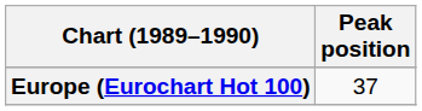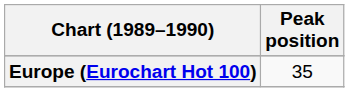 <table class="wikitable sortable plainrowheaders" style="text-align:center">
 <tr>
 <th>Chart (1989–1990)</th>
 <th>Peak<br>position</th>
 </tr>
 <tr>
 </tr>
 <tr>
 <th scope="row">Europe (<a href='#'>Eurochart Hot 100</a>)</th>
-<td>37</td>
+<td>35</td>
 </tr>
 <tr>
 </tr>
 <tr>
 </tr>
 <tr>
 </tr>
 </table>
